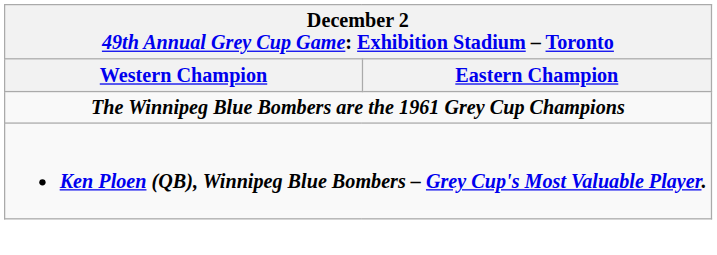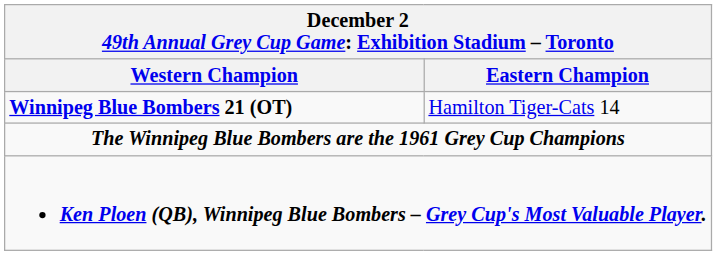 <table class="wikitable" style="vertical-align:top;">
 <tr>
 <th colspan="2">December 2<br><a href='#'><em>49th Annual Grey Cup Game</em></a>: <a href='#'>Exhibition Stadium</a> – <a href='#'>Toronto</a></th>
 </tr>
 <tr>
 <th><a href='#'>Western Champion</a></th>
 <th><a href='#'>Eastern Champion</a></th>
 </tr>
 <tr>
+<td><strong><a href='#'>Winnipeg Blue Bombers</a> 21 (OT)</strong></td>
+<td><a href='#'>Hamilton Tiger-Cats</a> 14</td>
+</tr>
+<tr>
 <td colspan="2" style="text-align:center;"><strong><em>The Winnipeg Blue Bombers are the 1961 Grey Cup Champions</em></strong></td>
 </tr>
 <tr>
 <td colspan="2" style="text-align:center;"><br><ul><li><strong><em><a href='#'>Ken Ploen</a> (QB), Winnipeg Blue Bombers – <a href='#'>Grey Cup's Most Valuable Player</a>.</em></strong></li></ul></td>
 </tr>
 </table>
